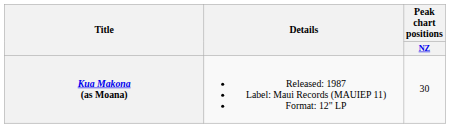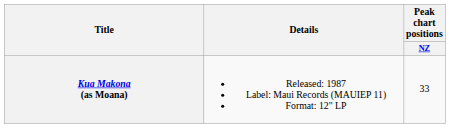 <table class="wikitable plainrowheaders" style="text-align:center;" border="1">
 <tr>
 <th scope="col" rowspan="2" style="width:20em;">Title</th>
 <th scope="col" rowspan="2" style="width:20em;">Details</th>
 <th scope="col" colspan="1">Peak chart<br>positions</th>
 </tr>
 <tr>
 <th style="width:3em;font-size:85%"><a href='#'>NZ</a><br></th>
 </tr>
 <tr>
 <th scope="row"><em><a href='#'>Kua Makona</a></em> <br> (as Moana)</th>
 <td><br><ul><li>Released: 1987</li><li>Label: Maui Records (MAUIEP 11)</li><li>Format: 12" LP</li></ul></td>
-<td>30</td>
+<td>33</td>
 </tr>
 </table>
